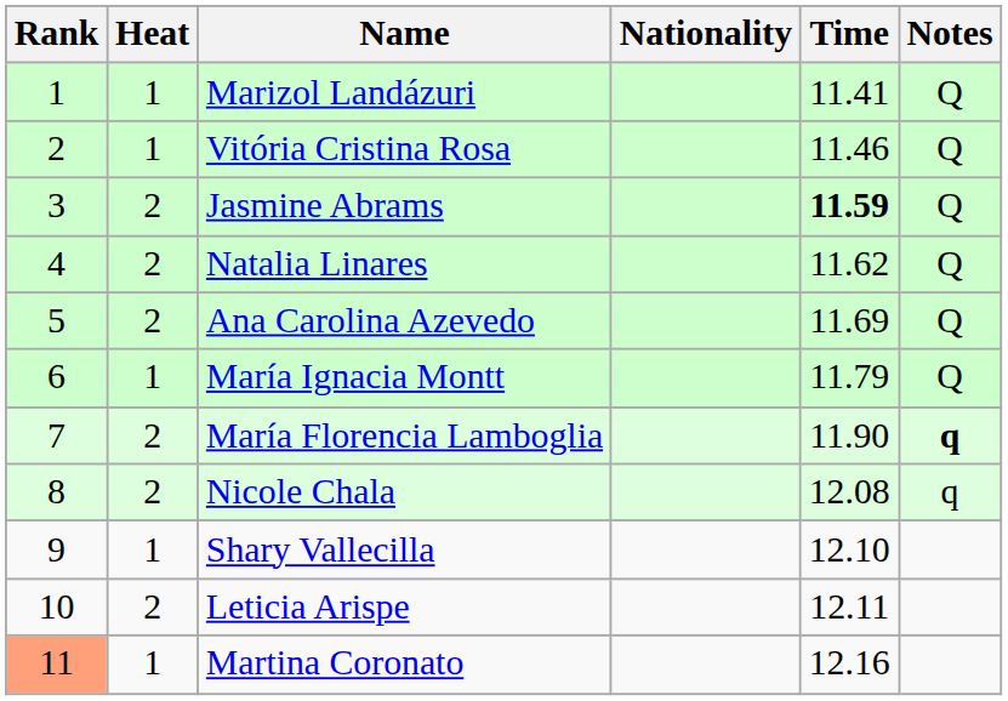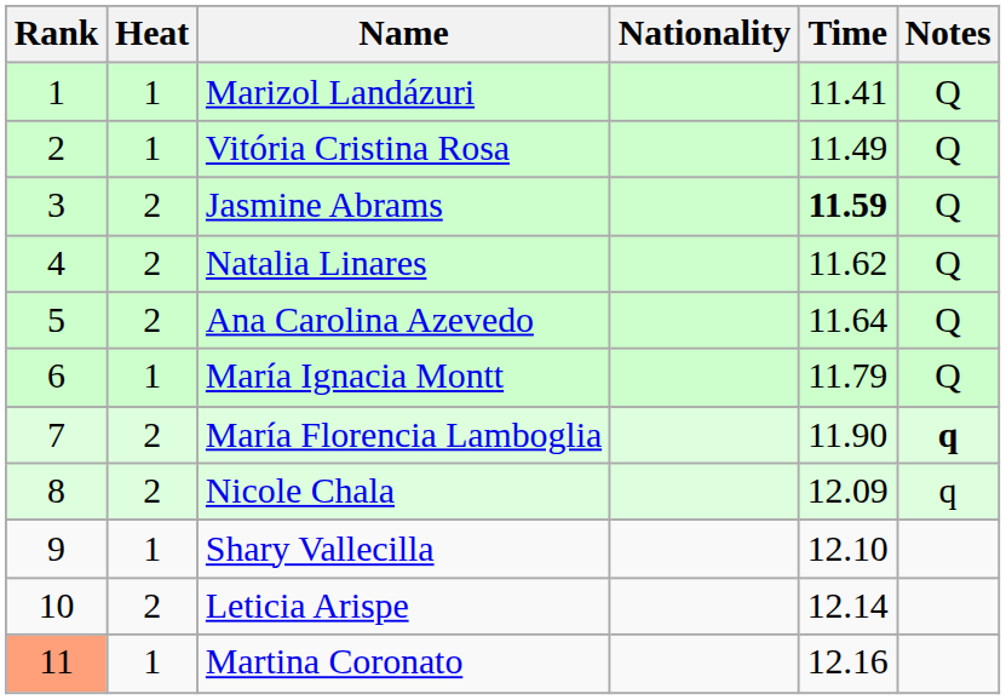 <table class="wikitable sortable" style="text-align:center">
 <tr>
 <th>Rank</th>
 <th>Heat</th>
 <th>Name</th>
 <th>Nationality</th>
 <th>Time</th>
 <th>Notes</th>
 </tr>
 <tr bgcolor=ccffcc>
 <td>1</td>
 <td>1</td>
 <td align=left><a href='#'>Marizol Landázuri</a></td>
 <td align=left></td>
 <td>11.41</td>
 <td>Q</td>
 </tr>
 <tr bgcolor=ccffcc>
 <td>2</td>
 <td>1</td>
 <td align=left><a href='#'>Vitória Cristina Rosa</a></td>
 <td align=left></td>
-<td>11.46</td>
+<td>11.49</td>
 <td>Q</td>
 </tr>
 <tr bgcolor=ccffcc>
 <td>3</td>
 <td>2</td>
 <td align=left><a href='#'>Jasmine Abrams</a></td>
 <td align=left></td>
 <td><strong>11.59</strong></td>
 <td>Q</td>
 </tr>
 <tr bgcolor=ccffcc>
 <td>4</td>
 <td>2</td>
 <td align=left><a href='#'>Natalia Linares</a></td>
 <td align=left></td>
 <td>11.62</td>
 <td>Q</td>
 </tr>
 <tr bgcolor=ccffcc>
 <td>5</td>
 <td>2</td>
 <td align=left><a href='#'>Ana Carolina Azevedo</a></td>
 <td align=left></td>
-<td>11.69</td>
+<td>11.64</td>
 <td>Q</td>
 </tr>
 <tr bgcolor=ccffcc>
 <td>6</td>
 <td>1</td>
 <td align=left><a href='#'>María Ignacia Montt</a></td>
 <td align=left></td>
 <td>11.79</td>
 <td>Q</td>
 </tr>
 <tr bgcolor=ddffdd>
 <td>7</td>
 <td>2</td>
 <td align=left><a href='#'>María Florencia Lamboglia</a></td>
 <td align=left></td>
 <td>11.90</td>
 <td><strong>q</strong></td>
 </tr>
 <tr bgcolor=ddffdd>
 <td>8</td>
 <td>2</td>
 <td align=left><a href='#'>Nicole Chala</a></td>
 <td align=left></td>
-<td>12.08</td>
+<td>12.09</td>
 <td>q</td>
 </tr>
 <tr>
 <td>9</td>
 <td>1</td>
 <td align=left><a href='#'>Shary Vallecilla</a></td>
 <td align=left></td>
 <td>12.10</td>
 <td></td>
 </tr>
 <tr>
 <td>10</td>
 <td>2</td>
 <td align=left><a href='#'>Leticia Arispe</a></td>
 <td align=left></td>
-<td>12.11</td>
+<td>12.14</td>
 <td></td>
 </tr>
 <tr>
 <td style="background: lightsalmon;">11</td>
 <td>1</td>
 <td align=left><a href='#'>Martina Coronato</a></td>
 <td align=left></td>
 <td>12.16</td>
 <td></td>
 </tr>
 </table>
